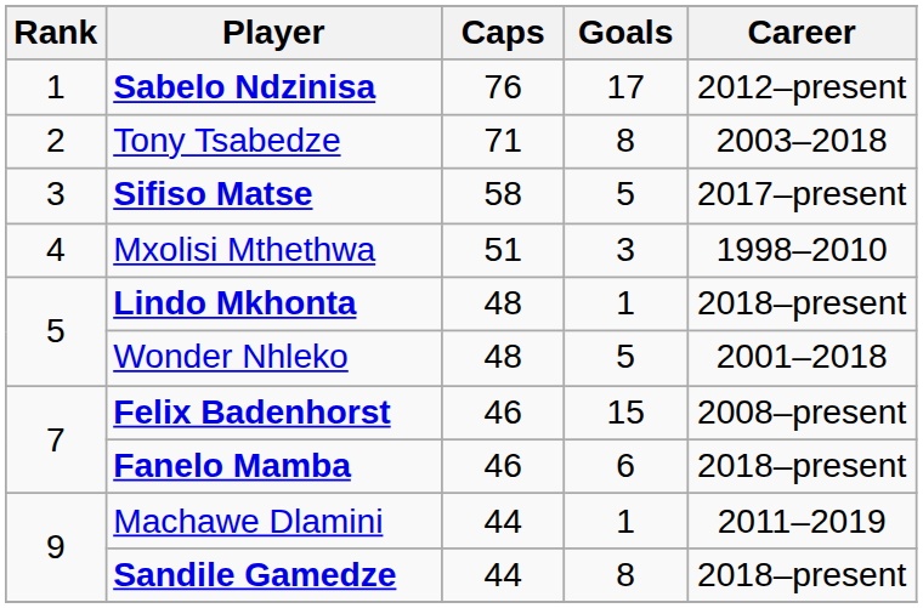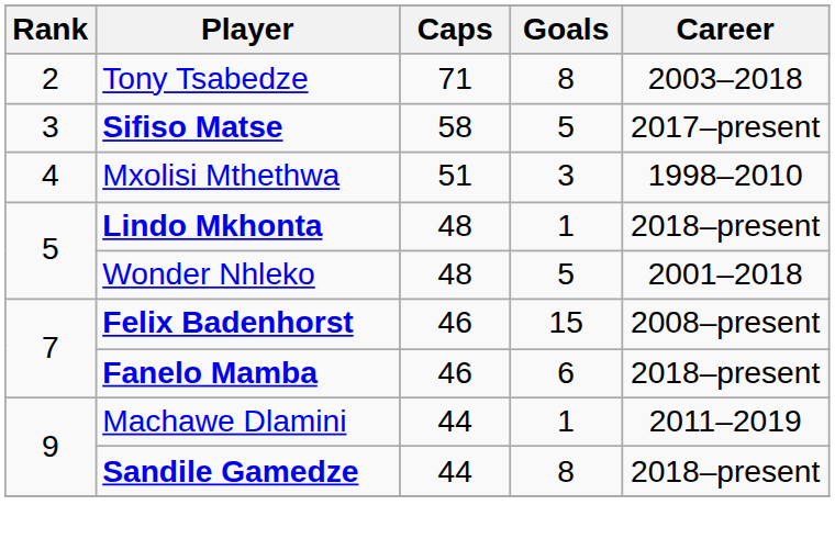 <table class="wikitable sortable" style="text-align:center;">
 <tr>
 </tr>
 <tr>
 <th width=30px>Rank</th>
 <th style="width:150px;">Player</th>
 <th width=50px>Caps</th>
 <th width=50px>Goals</th>
 <th style="width:100px;">Career</th>
-</tr>
-<tr>
-<td>1</td>
-<td style="text-align:left;"><strong><a href='#'>Sabelo Ndzinisa</a></strong></td>
-<td>76</td>
-<td>17</td>
-<td>2012–present</td>
 </tr>
 <tr>
 <td>2</td>
 <td style="text-align:left;"><a href='#'>Tony Tsabedze</a></td>
 <td>71</td>
 <td>8</td>
 <td>2003–2018</td>
 </tr>
 <tr>
 <td>3</td>
 <td style="text-align:left;"><strong><a href='#'>Sifiso Matse</a></strong></td>
 <td>58</td>
 <td>5</td>
 <td>2017–present</td>
 </tr>
 <tr>
 <td>4</td>
 <td style="text-align:left;"><a href='#'>Mxolisi Mthethwa</a></td>
 <td>51</td>
 <td>3</td>
 <td>1998–2010</td>
 </tr>
 <tr>
 <td rowspan=2>5</td>
 <td style="text-align:left;"><strong><a href='#'>Lindo Mkhonta</a></strong></td>
 <td>48</td>
 <td>1</td>
 <td>2018–present</td>
 </tr>
 <tr>
 <td style="text-align:left;"><a href='#'>Wonder Nhleko</a></td>
 <td>48</td>
 <td>5</td>
 <td>2001–2018</td>
 </tr>
 <tr>
 <td rowspan=2>7</td>
 <td style="text-align:left;"><strong><a href='#'>Felix Badenhorst</a></strong></td>
 <td>46</td>
 <td>15</td>
 <td>2008–present</td>
 </tr>
 <tr>
 <td style="text-align:left;"><strong><a href='#'>Fanelo Mamba</a></strong></td>
 <td>46</td>
 <td>6</td>
 <td>2018–present</td>
 </tr>
 <tr>
 <td rowspan=2>9</td>
 <td style="text-align:left;"><a href='#'>Machawe Dlamini</a></td>
 <td>44</td>
 <td>1</td>
 <td>2011–2019</td>
 </tr>
 <tr>
 <td style="text-align:left;"><strong><a href='#'>Sandile Gamedze</a></strong></td>
 <td>44</td>
 <td>8</td>
 <td>2018–present</td>
 </tr>
 <tr>
 </tr>
 </table>
